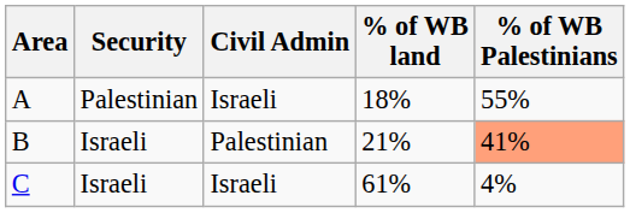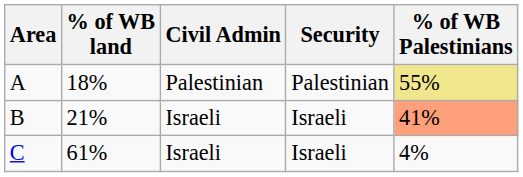 <table class="wikitable">
 <tr>
 <th>Area</th>
+<th>% of WB<br>land</th>
+<th>Civil Admin</th>
 <th>Security</th>
-<th>Civil Admin</th>
-<th>% of WB<br>land</th>
 <th>% of WB<br>Palestinians</th>
 </tr>
 <tr>
 <td>A</td>
+<td>18%</td>
 <td>Palestinian</td>
-<td>Israeli</td>
-<td>18%</td>
-<td>55%</td>
+<td>Palestinian</td>
+<td style="background: khaki;">55%</td>
 </tr>
 <tr>
 <td>B</td>
+<td>21%</td>
 <td>Israeli</td>
-<td>Palestinian</td>
-<td>21%</td>
+<td>Israeli</td>
 <td style="background: lightsalmon;">41%</td>
 </tr>
 <tr>
 <td><a href='#'>C</a></td>
+<td>61%</td>
 <td>Israeli</td>
 <td>Israeli</td>
-<td>61%</td>
 <td>4%</td>
 </tr>
 </table>
